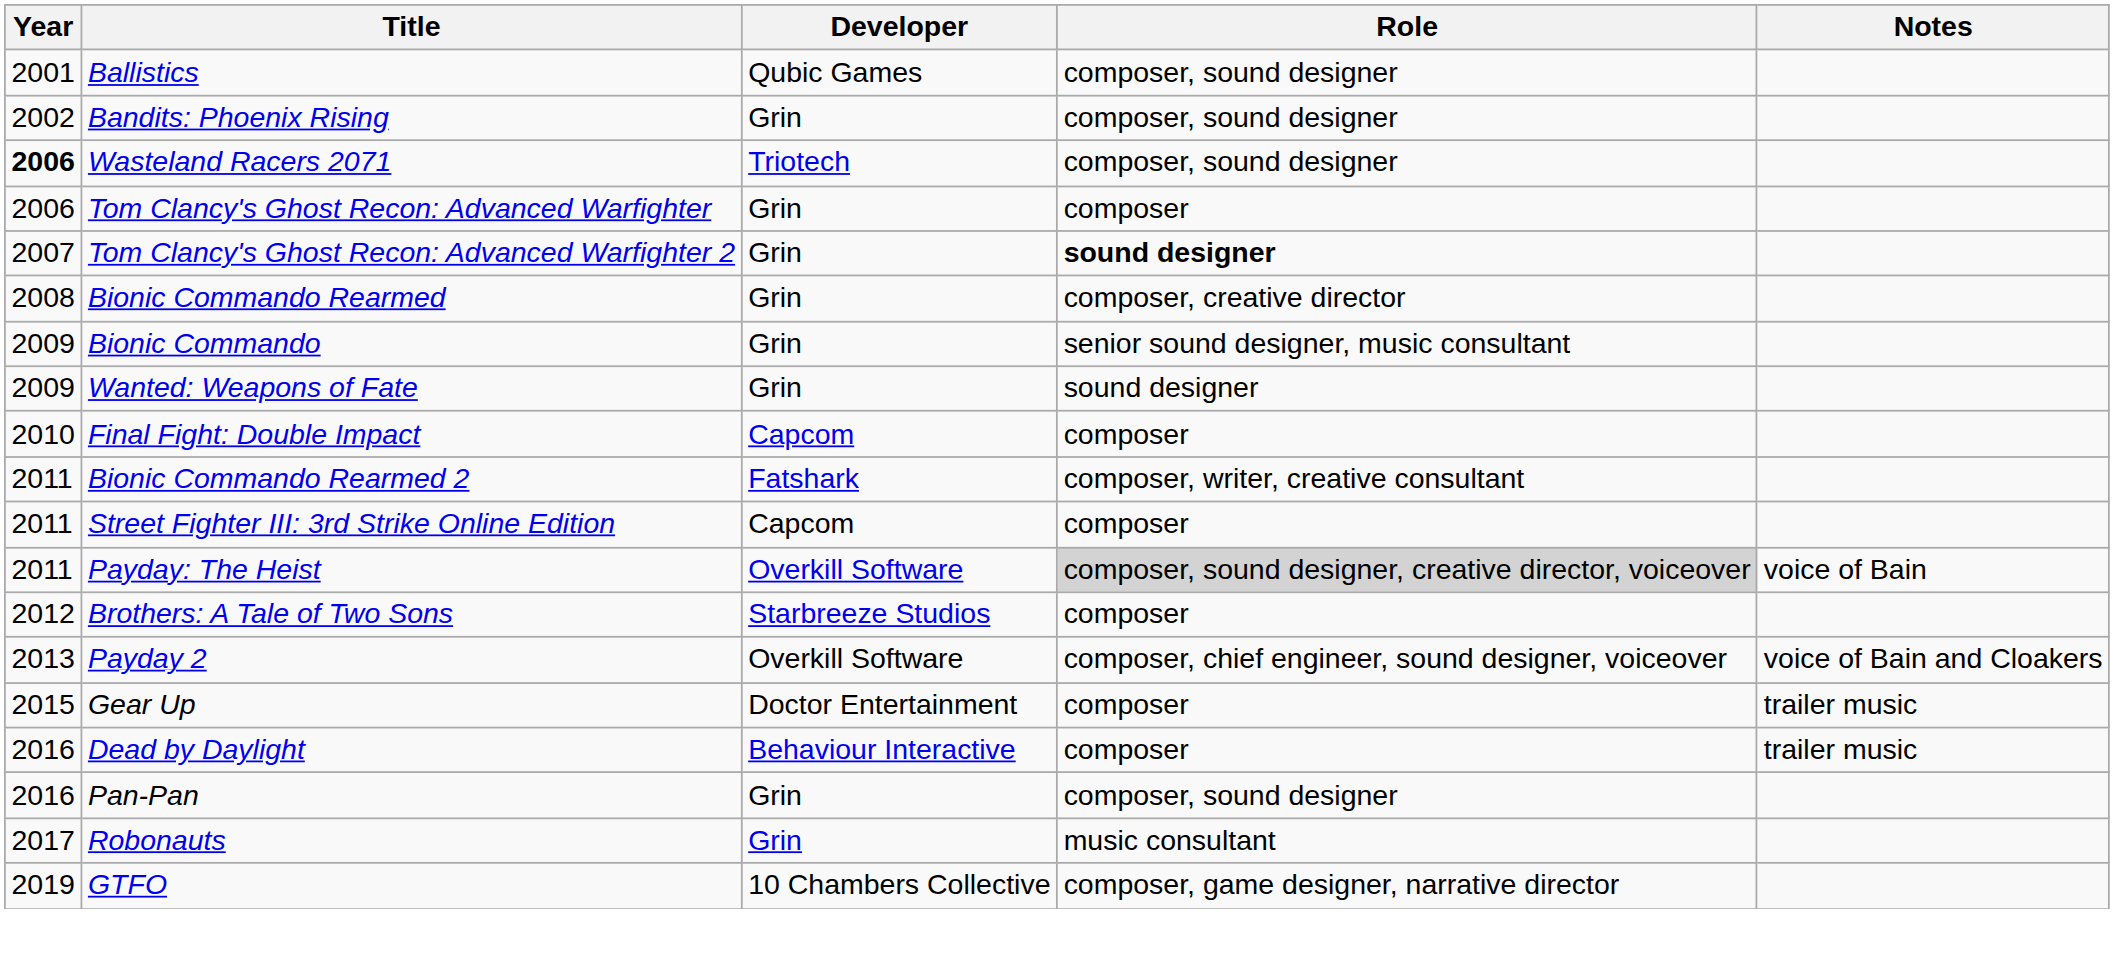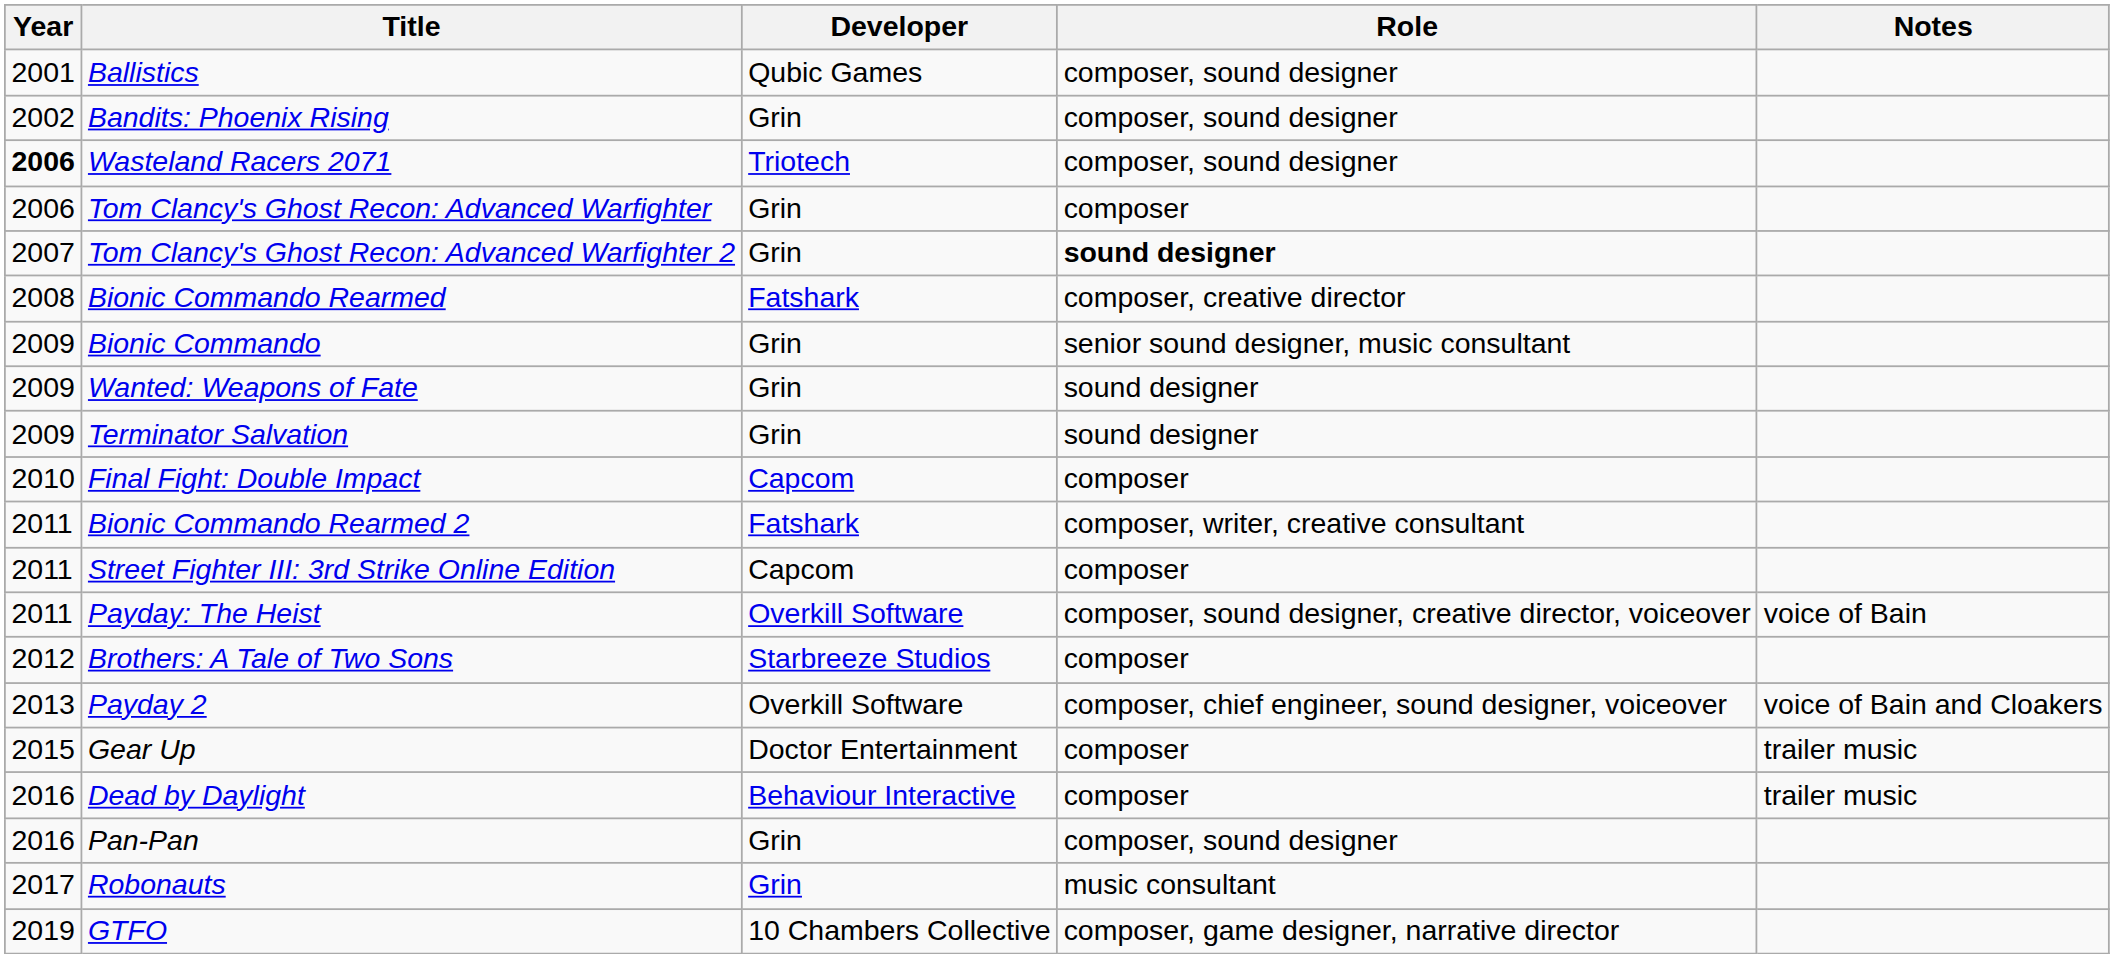 <table class="wikitable">
 <tr>
 <th>Year</th>
 <th>Title</th>
 <th>Developer</th>
 <th>Role</th>
 <th>Notes</th>
 </tr>
 <tr>
 <td>2001</td>
 <td><em><a href='#'>Ballistics</a></em></td>
 <td>Qubic Games</td>
 <td>composer, sound designer</td>
 <td></td>
 </tr>
 <tr>
 <td>2002</td>
 <td><em><a href='#'>Bandits: Phoenix Rising</a></em></td>
 <td>Grin</td>
 <td>composer, sound designer</td>
 <td></td>
 </tr>
 <tr>
 <td><strong>2006</strong></td>
 <td><em><a href='#'>Wasteland Racers 2071</a></em></td>
 <td><a href='#'>Triotech</a></td>
 <td>composer, sound designer</td>
 <td></td>
 </tr>
 <tr>
 <td>2006</td>
 <td><em><a href='#'>Tom Clancy's Ghost Recon: Advanced Warfighter</a></em></td>
 <td>Grin</td>
 <td>composer</td>
 <td></td>
 </tr>
 <tr>
 <td>2007</td>
 <td><em><a href='#'>Tom Clancy's Ghost Recon: Advanced Warfighter 2</a></em></td>
 <td>Grin</td>
 <td><strong>sound designer</strong></td>
 <td></td>
 </tr>
 <tr>
 <td>2008</td>
 <td><em><a href='#'>Bionic Commando Rearmed</a></em></td>
-<td>Grin</td>
+<td><a href='#'>Fatshark</a></td>
 <td>composer, creative director</td>
 <td></td>
 </tr>
 <tr>
 <td>2009</td>
 <td><em><a href='#'>Bionic Commando</a></em></td>
 <td>Grin</td>
 <td>senior sound designer, music consultant</td>
 <td></td>
 </tr>
 <tr>
 <td>2009</td>
 <td><em><a href='#'>Wanted: Weapons of Fate</a></em></td>
+<td>Grin</td>
+<td>sound designer</td>
+<td></td>
+</tr>
+<tr>
+<td>2009</td>
+<td><em><a href='#'>Terminator Salvation</a></em></td>
 <td>Grin</td>
 <td>sound designer</td>
 <td></td>
 </tr>
 <tr>
 <td>2010</td>
 <td><em><a href='#'>Final Fight: Double Impact</a></em></td>
 <td><a href='#'>Capcom</a></td>
 <td>composer</td>
 <td></td>
 </tr>
 <tr>
 <td>2011</td>
 <td><em><a href='#'>Bionic Commando Rearmed 2</a></em></td>
 <td><a href='#'>Fatshark</a></td>
 <td>composer, writer, creative consultant</td>
 <td></td>
 </tr>
 <tr>
 <td>2011</td>
 <td><em><a href='#'>Street Fighter III: 3rd Strike Online Edition</a></em></td>
 <td>Capcom</td>
 <td>composer</td>
 <td></td>
 </tr>
 <tr>
 <td>2011</td>
 <td><em><a href='#'>Payday: The Heist</a></em></td>
 <td><a href='#'>Overkill Software</a></td>
-<td style="background: lightgrey;">composer, sound designer, creative director, voiceover</td>
+<td>composer, sound designer, creative director, voiceover</td>
 <td>voice of Bain</td>
 </tr>
 <tr>
 <td>2012</td>
 <td><em><a href='#'>Brothers: A Tale of Two Sons</a></em></td>
 <td><a href='#'>Starbreeze Studios</a></td>
 <td>composer</td>
 <td></td>
 </tr>
 <tr>
 <td>2013</td>
 <td><em><a href='#'>Payday 2</a></em></td>
 <td>Overkill Software</td>
 <td>composer, chief engineer, sound designer, voiceover</td>
 <td>voice of Bain and Cloakers</td>
 </tr>
 <tr>
 <td>2015</td>
 <td><em>Gear Up</em></td>
 <td>Doctor Entertainment</td>
 <td>composer</td>
 <td>trailer music</td>
 </tr>
 <tr>
 <td>2016</td>
 <td><em><a href='#'>Dead by Daylight</a></em></td>
 <td><a href='#'>Behaviour Interactive</a></td>
 <td>composer</td>
 <td>trailer music</td>
 </tr>
 <tr>
 <td>2016</td>
 <td><em>Pan-Pan</em></td>
 <td>Grin</td>
 <td>composer, sound designer</td>
 <td></td>
 </tr>
 <tr>
 <td>2017</td>
 <td><em><a href='#'>Robonauts</a></em></td>
 <td><a href='#'>Grin</a></td>
 <td>music consultant</td>
 <td></td>
 </tr>
 <tr>
 <td>2019</td>
 <td><em><a href='#'>GTFO</a></em></td>
 <td>10 Chambers Collective</td>
 <td>composer, game designer, narrative director</td>
 <td></td>
 </tr>
 </table>
